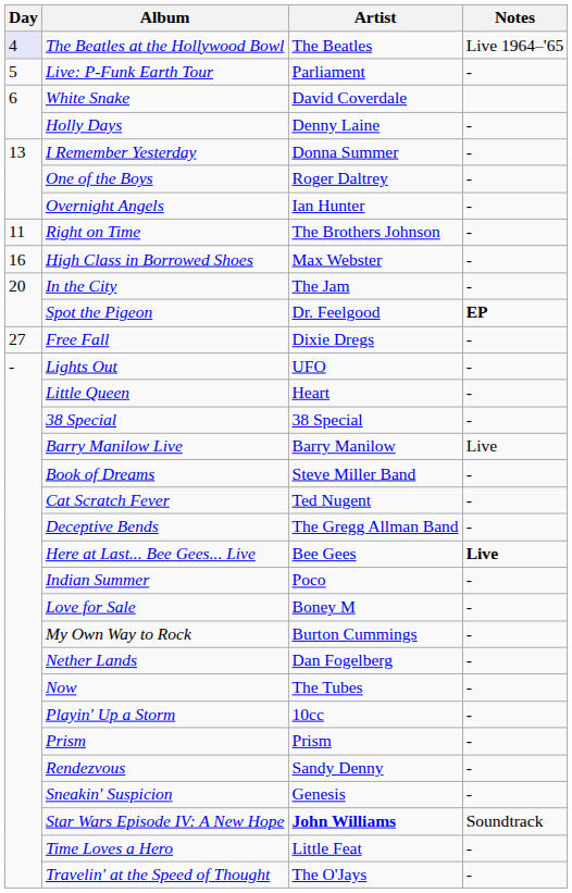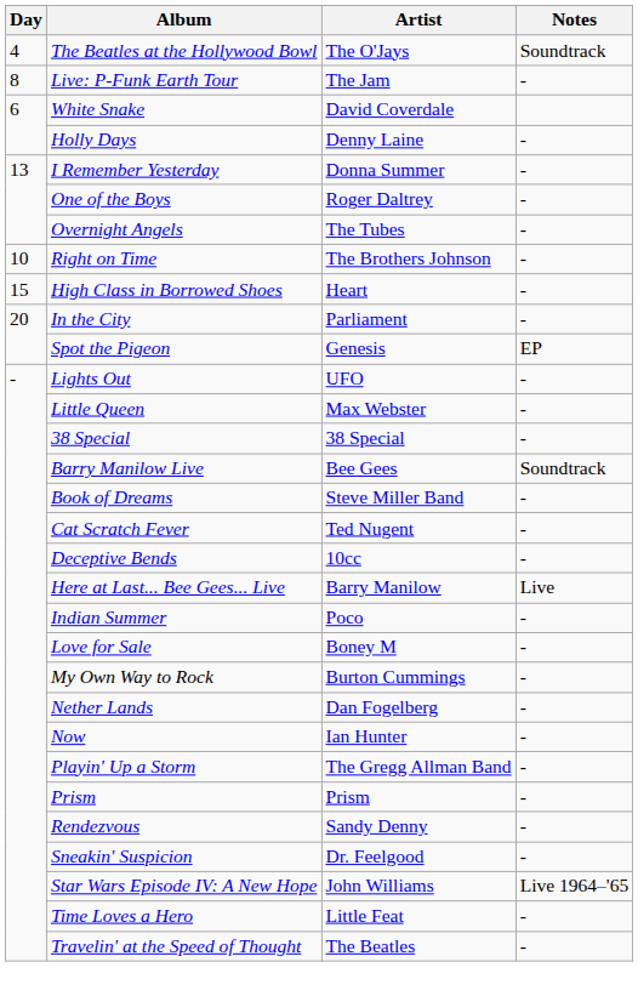 <table class="wikitable">
 <tr>
 <th>Day</th>
 <th>Album</th>
 <th>Artist</th>
 <th>Notes</th>
 </tr>
 <tr>
-<td style="background: lavender; vertical-align:top;">4</td>
+<td style="vertical-align:top;">4</td>
 <td><em><a href='#'>The Beatles at the Hollywood Bowl</a></em></td>
-<td><a href='#'>The Beatles</a></td>
-<td>Live 1964–'65</td>
+<td><a href='#'>The O'Jays</a></td>
+<td>Soundtrack</td>
 </tr>
 <tr>
-<td style="vertical-align:top;">5</td>
+<td style="vertical-align:top;">8</td>
 <td><em><a href='#'>Live: P-Funk Earth Tour</a></em></td>
-<td><a href='#'>Parliament</a></td>
+<td><a href='#'>The Jam</a></td>
 <td>-</td>
 </tr>
 <tr>
 <td rowspan="2" style="vertical-align:top;">6</td>
 <td><em><a href='#'>White Snake</a></em></td>
 <td><a href='#'>David Coverdale</a></td>
 <td></td>
 </tr>
 <tr>
 <td><em><a href='#'>Holly Days</a></em></td>
 <td><a href='#'>Denny Laine</a></td>
 <td>-</td>
 </tr>
 <tr>
 <td rowspan="3" style="vertical-align:top;">13</td>
 <td><em><a href='#'>I Remember Yesterday</a></em></td>
 <td><a href='#'>Donna Summer</a></td>
 <td>-</td>
 </tr>
 <tr>
 <td><em><a href='#'>One of the Boys</a></em></td>
 <td><a href='#'>Roger Daltrey</a></td>
 <td>-</td>
 </tr>
 <tr>
 <td><em><a href='#'>Overnight Angels</a></em></td>
-<td><a href='#'>Ian Hunter</a></td>
+<td><a href='#'>The Tubes</a></td>
 <td>-</td>
 </tr>
 <tr>
-<td style="vertical-align:top;">11</td>
+<td style="vertical-align:top;">10</td>
 <td><em><a href='#'>Right on Time</a></em></td>
 <td><a href='#'>The Brothers Johnson</a></td>
 <td>-</td>
 </tr>
 <tr>
-<td style="vertical-align:top;">16</td>
+<td style="vertical-align:top;">15</td>
 <td><em><a href='#'>High Class in Borrowed Shoes</a></em></td>
-<td><a href='#'>Max Webster</a></td>
+<td><a href='#'>Heart</a></td>
 <td>-</td>
 </tr>
 <tr>
 <td rowspan="2" style="vertical-align:top;">20</td>
 <td><em><a href='#'>In the City</a></em></td>
-<td><a href='#'>The Jam</a></td>
+<td><a href='#'>Parliament</a></td>
 <td>-</td>
 </tr>
 <tr>
 <td><em><a href='#'>Spot the Pigeon</a></em></td>
-<td><a href='#'>Dr. Feelgood</a></td>
-<td><strong>EP</strong></td>
-</tr>
-<tr>
-<td style="vertical-align:top;">27</td>
-<td><em><a href='#'>Free Fall</a></em></td>
-<td><a href='#'>Dixie Dregs</a></td>
-<td>-</td>
+<td><a href='#'>Genesis</a></td>
+<td>EP</td>
 </tr>
 <tr>
 <td rowspan="21" style="vertical-align:top;">-</td>
 <td><em><a href='#'>Lights Out</a></em></td>
 <td><a href='#'>UFO</a></td>
 <td>-</td>
 </tr>
 <tr>
 <td><em><a href='#'>Little Queen</a></em></td>
-<td><a href='#'>Heart</a></td>
+<td><a href='#'>Max Webster</a></td>
 <td>-</td>
 </tr>
 <tr>
 <td><em><a href='#'>38 Special</a></em></td>
 <td><a href='#'>38 Special</a></td>
 <td>-</td>
 </tr>
 <tr>
 <td><em><a href='#'>Barry Manilow Live</a></em></td>
-<td><a href='#'>Barry Manilow</a></td>
-<td>Live</td>
+<td><a href='#'>Bee Gees</a></td>
+<td>Soundtrack</td>
 </tr>
 <tr>
 <td><em><a href='#'>Book of Dreams</a></em></td>
 <td><a href='#'>Steve Miller Band</a></td>
 <td>-</td>
 </tr>
 <tr>
 <td><em><a href='#'>Cat Scratch Fever</a></em></td>
 <td><a href='#'>Ted Nugent</a></td>
 <td>-</td>
 </tr>
 <tr>
 <td><em><a href='#'>Deceptive Bends</a></em></td>
-<td><a href='#'>The Gregg Allman Band</a></td>
+<td><a href='#'>10cc</a></td>
 <td>-</td>
 </tr>
 <tr>
 <td><em><a href='#'>Here at Last... Bee Gees... Live</a></em></td>
-<td><a href='#'>Bee Gees</a></td>
-<td><strong>Live</strong></td>
+<td><a href='#'>Barry Manilow</a></td>
+<td>Live</td>
 </tr>
 <tr>
 <td><em><a href='#'>Indian Summer</a></em></td>
 <td><a href='#'>Poco</a></td>
 <td>-</td>
 </tr>
 <tr>
 <td><em><a href='#'>Love for Sale</a></em></td>
 <td><a href='#'>Boney M</a></td>
 <td>-</td>
 </tr>
 <tr>
 <td><em>My Own Way to Rock</em></td>
 <td><a href='#'>Burton Cummings</a></td>
 <td>-</td>
 </tr>
 <tr>
 <td><em><a href='#'>Nether Lands</a></em></td>
 <td><a href='#'>Dan Fogelberg</a></td>
 <td>-</td>
 </tr>
 <tr>
 <td><em><a href='#'>Now</a></em></td>
-<td><a href='#'>The Tubes</a></td>
+<td><a href='#'>Ian Hunter</a></td>
 <td>-</td>
 </tr>
 <tr>
 <td><em><a href='#'>Playin' Up a Storm</a></em></td>
-<td><a href='#'>10cc</a></td>
+<td><a href='#'>The Gregg Allman Band</a></td>
 <td>-</td>
 </tr>
 <tr>
 <td><em><a href='#'>Prism</a></em></td>
 <td><a href='#'>Prism</a></td>
 <td>-</td>
 </tr>
 <tr>
 <td><em><a href='#'>Rendezvous</a></em></td>
 <td><a href='#'>Sandy Denny</a></td>
 <td>-</td>
 </tr>
 <tr>
 <td><em><a href='#'>Sneakin' Suspicion</a></em></td>
-<td><a href='#'>Genesis</a></td>
+<td><a href='#'>Dr. Feelgood</a></td>
 <td>-</td>
 </tr>
 <tr>
 <td><em><a href='#'>Star Wars Episode IV: A New Hope</a></em></td>
-<td><strong><a href='#'>John Williams</a></strong></td>
-<td>Soundtrack</td>
+<td><a href='#'>John Williams</a></td>
+<td>Live 1964–'65</td>
 </tr>
 <tr>
 <td><em><a href='#'>Time Loves a Hero</a></em></td>
 <td><a href='#'>Little Feat</a></td>
 <td>-</td>
 </tr>
 <tr>
 <td><em><a href='#'>Travelin' at the Speed of Thought</a></em></td>
-<td><a href='#'>The O'Jays</a></td>
+<td><a href='#'>The Beatles</a></td>
 <td>-</td>
 </tr>
 </table>
